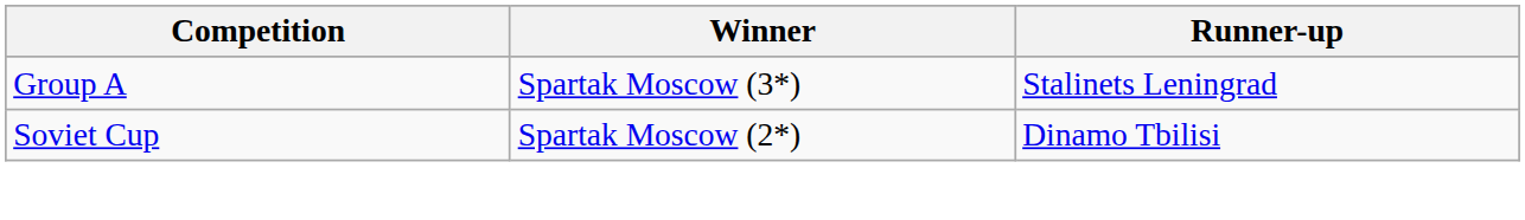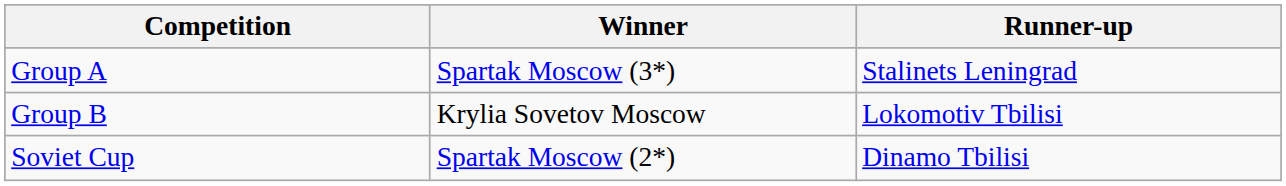 <table class="wikitable">
 <tr>
 <th style="width:15em">Competition</th>
 <th style="width:15em">Winner</th>
 <th style="width:15em">Runner-up</th>
 </tr>
 <tr>
 <td><a href='#'>Group A</a></td>
 <td><a href='#'>Spartak Moscow</a> (3*)</td>
 <td><a href='#'>Stalinets Leningrad</a></td>
 </tr>
 <tr>
+<td><a href='#'>Group B</a></td>
+<td>Krylia Sovetov Moscow</td>
+<td><a href='#'>Lokomotiv Tbilisi</a></td>
+</tr>
+<tr>
 <td><a href='#'>Soviet Cup</a></td>
 <td><a href='#'>Spartak Moscow</a> (2*)</td>
 <td><a href='#'>Dinamo Tbilisi</a></td>
 </tr>
 </table>
